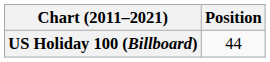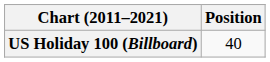 <table class="wikitable sortable plainrowheaders" style="text-align:center">
 <tr>
 <th scope="col">Chart (2011–2021)</th>
 <th scope="col">Position</th>
 </tr>
 <tr>
 <th scope="row">US Holiday 100 (<em>Billboard</em>)</th>
-<td>44</td>
+<td>40</td>
 </tr>
 </table>
